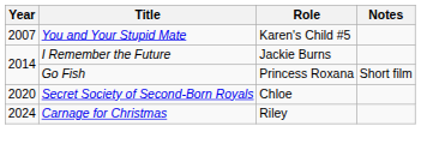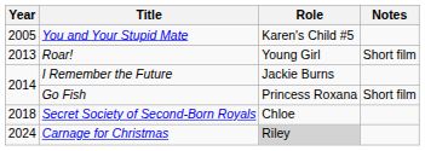 <table class="wikitable sortable">
 <tr>
 <th>Year</th>
 <th>Title</th>
 <th>Role</th>
 <th>Notes</th>
 </tr>
 <tr>
-<td>2007</td>
+<td>2005</td>
 <td><em><a href='#'>You and Your Stupid Mate</a></em></td>
 <td>Karen's Child #5</td>
 <td></td>
+</tr>
+<tr>
+<td>2013</td>
+<td><em>Roar!</em></td>
+<td>Young Girl</td>
+<td>Short film</td>
 </tr>
 <tr>
 <td rowspan="2">2014</td>
 <td><em>I Remember the Future</em></td>
 <td>Jackie Burns</td>
 <td></td>
 </tr>
 <tr>
 <td><em>Go Fish</em></td>
 <td>Princess Roxana</td>
 <td>Short film</td>
 </tr>
 <tr>
-<td>2020</td>
+<td>2018</td>
 <td><em><a href='#'>Secret Society of Second-Born Royals</a></em></td>
 <td>Chloe</td>
 <td></td>
 </tr>
 <tr>
 <td>2024</td>
 <td><em><a href='#'>Carnage for Christmas</a></em></td>
-<td>Riley</td>
+<td style="background: lightgrey;">Riley</td>
 </tr>
 </table>
